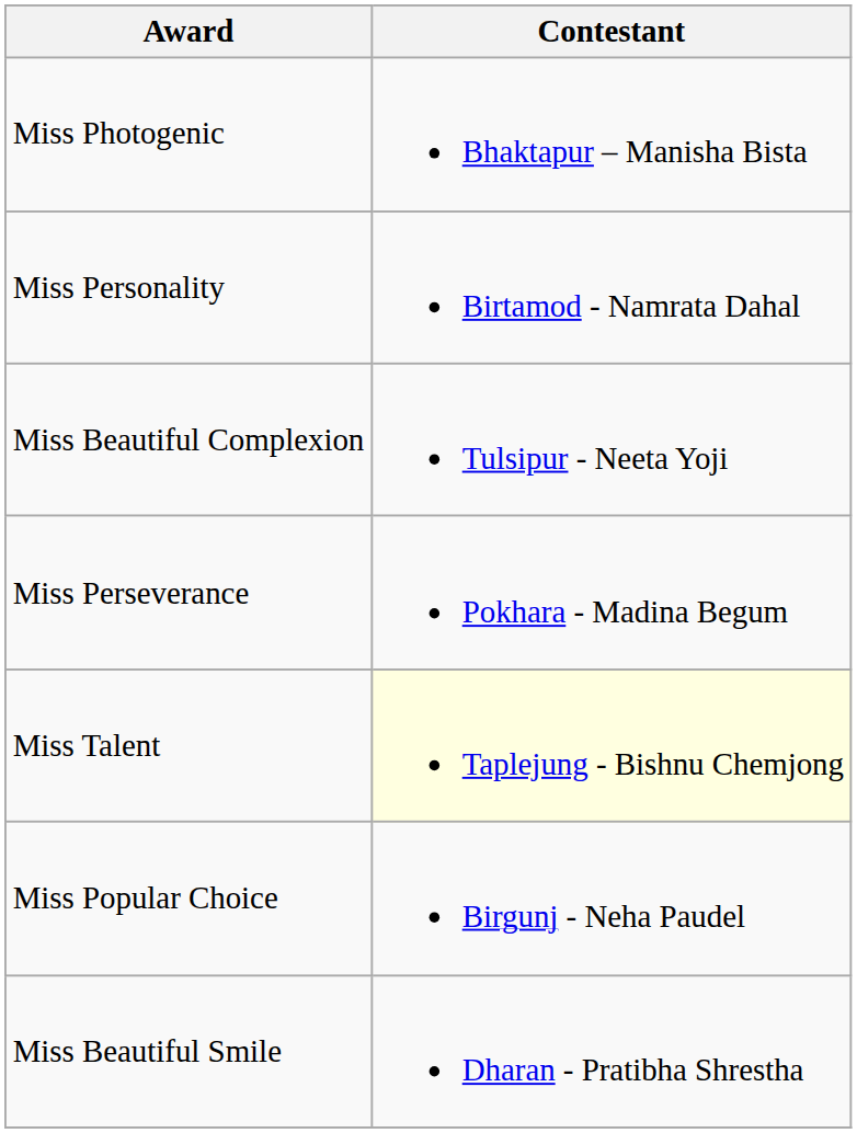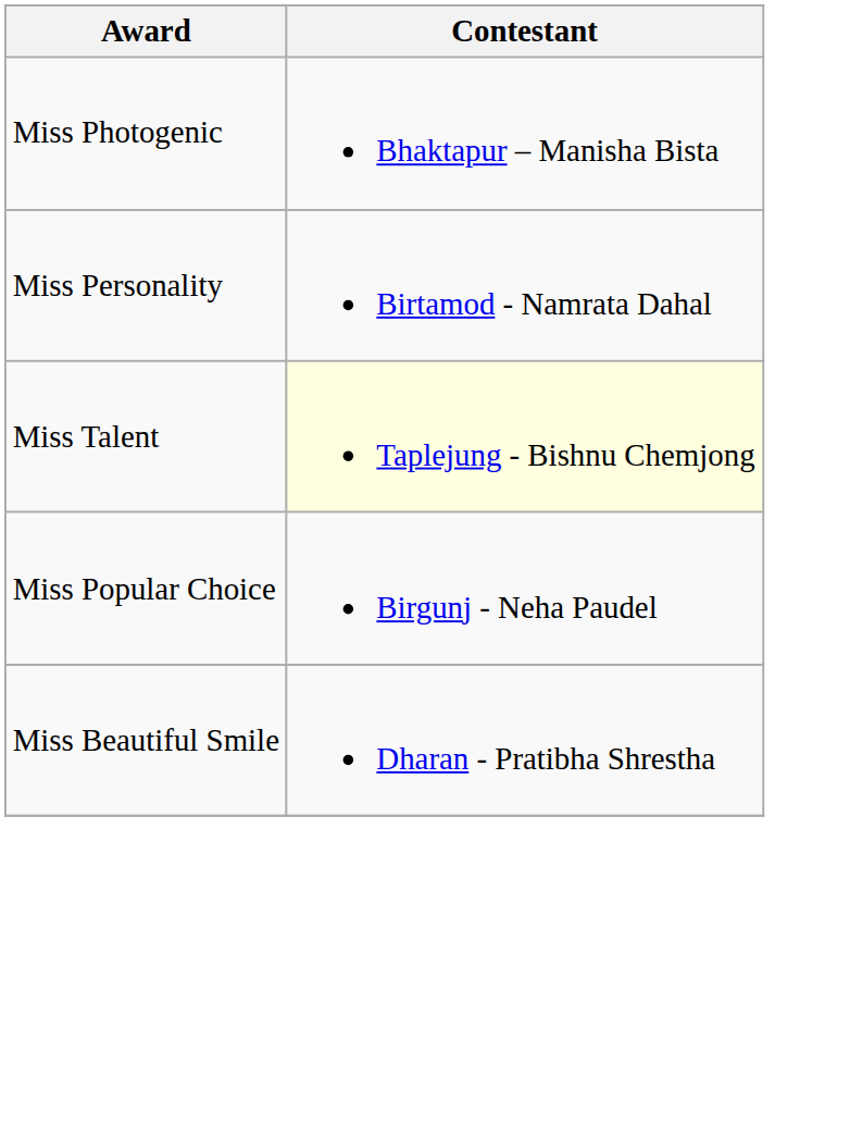 <table class="wikitable sortable unsortable" style="font-size: 95%">
 <tr>
 <th>Award</th>
 <th>Contestant</th>
 </tr>
 <tr>
 <td>Miss Photogenic</td>
 <td><br><ul><li> <a href='#'>Bhaktapur</a> – Manisha Bista</li></ul></td>
 </tr>
 <tr>
 <td>Miss Personality</td>
 <td><br><ul><li> <a href='#'>Birtamod</a> - Namrata Dahal</li></ul></td>
-</tr>
-<tr>
-<td>Miss Beautiful Complexion</td>
-<td><br><ul><li> <a href='#'>Tulsipur</a> - Neeta Yoji</li></ul></td>
-</tr>
-<tr>
-<td>Miss Perseverance</td>
-<td><br><ul><li> <a href='#'>Pokhara</a> - Madina Begum</li></ul></td>
 </tr>
 <tr>
 <td>Miss Talent</td>
 <td style="background: lightyellow;"><br><ul><li> <a href='#'>Taplejung</a> - Bishnu Chemjong</li></ul></td>
 </tr>
 <tr>
 <td>Miss Popular Choice</td>
 <td><br><ul><li> <a href='#'>Birgunj</a> - Neha Paudel</li></ul></td>
 </tr>
 <tr>
 <td>Miss Beautiful Smile</td>
 <td><br><ul><li> <a href='#'>Dharan</a> - Pratibha Shrestha</li></ul></td>
 </tr>
 <tr>
 </tr>
 </table>
